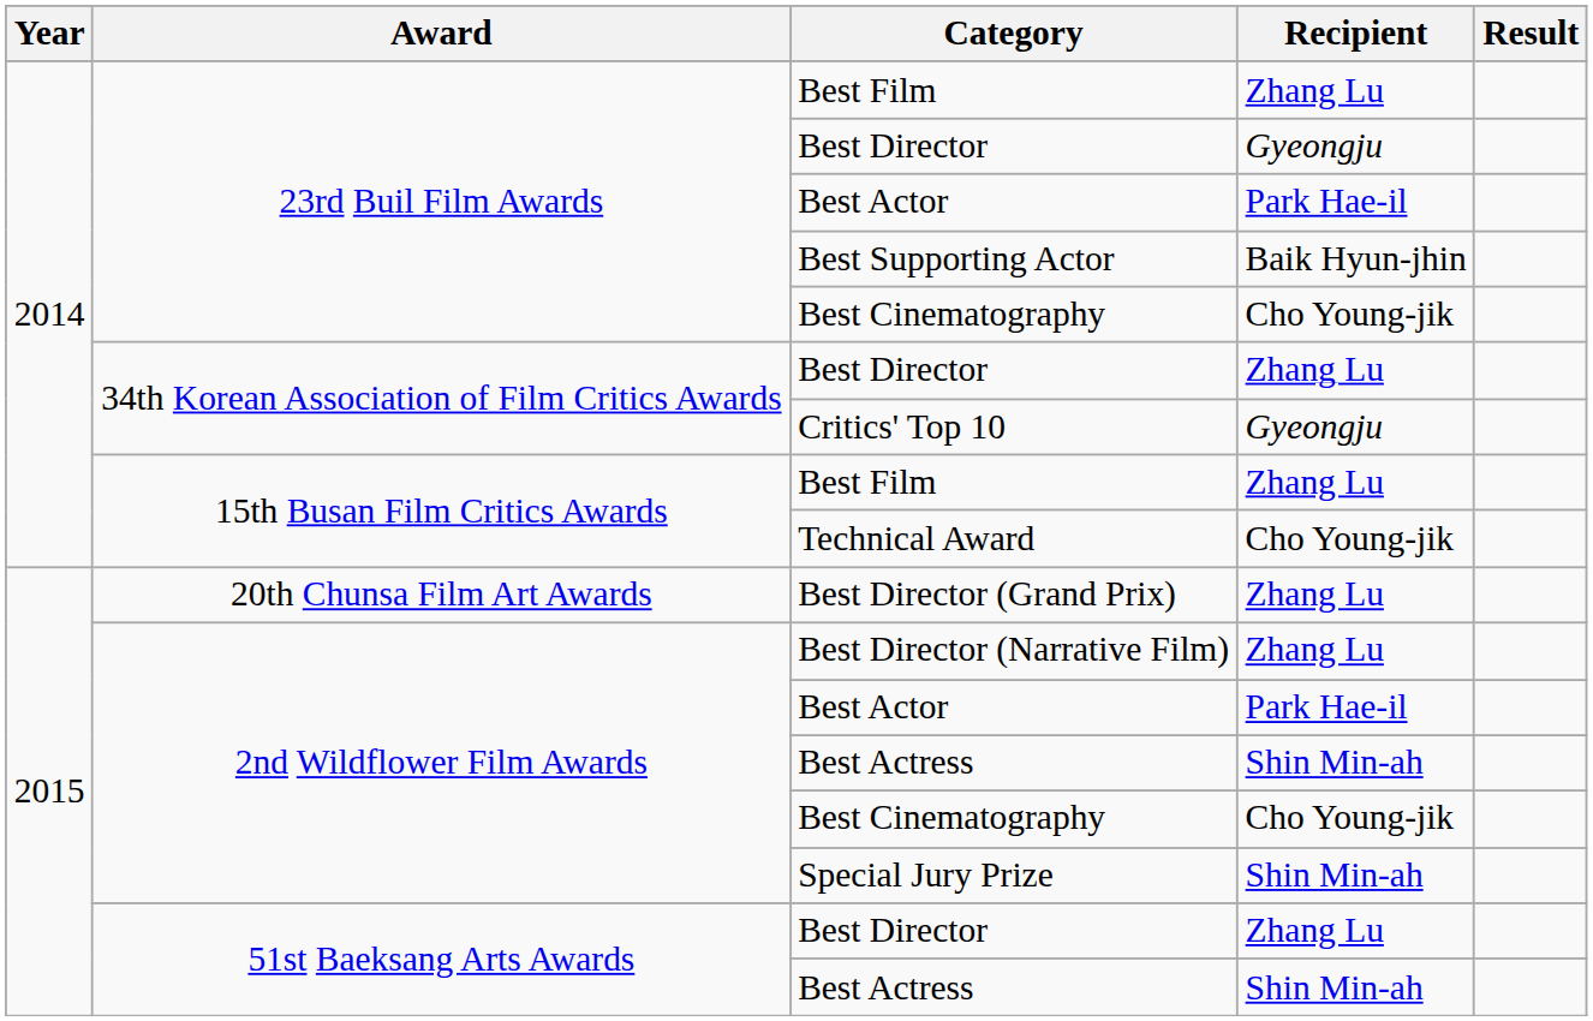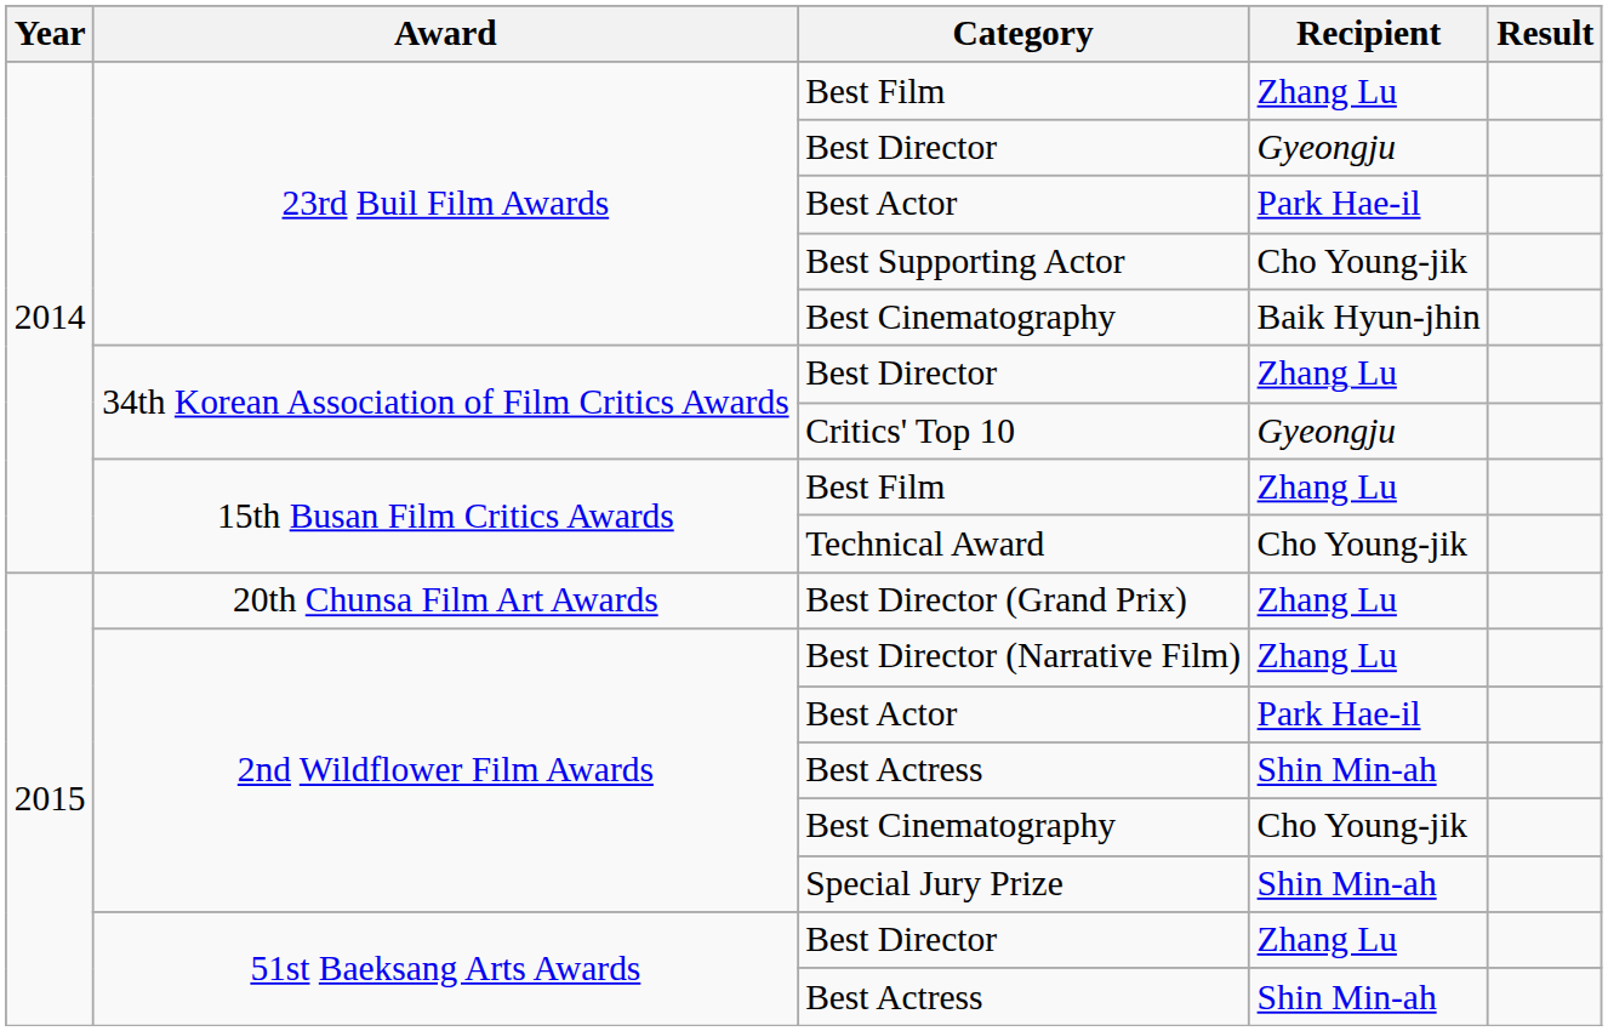 <table class="wikitable">
 <tr>
 <th>Year</th>
 <th>Award</th>
 <th>Category</th>
 <th>Recipient</th>
 <th>Result</th>
 </tr>
 <tr>
 <td rowspan=9>2014</td>
 <td rowspan="5" style="text-align:center;"><a href='#'>23rd</a> <a href='#'>Buil Film Awards</a></td>
 <td>Best Film</td>
 <td><a href='#'>Zhang Lu</a></td>
 <td></td>
 </tr>
 <tr>
 <td>Best Director</td>
 <td><em>Gyeongju</em></td>
 <td></td>
 </tr>
 <tr>
 <td>Best Actor</td>
 <td><a href='#'>Park Hae-il</a></td>
 <td></td>
 </tr>
 <tr>
 <td>Best Supporting Actor</td>
-<td>Baik Hyun-jhin</td>
+<td>Cho Young-jik</td>
 <td></td>
 </tr>
 <tr>
 <td>Best Cinematography</td>
-<td>Cho Young-jik</td>
+<td>Baik Hyun-jhin</td>
 <td></td>
 </tr>
 <tr>
 <td rowspan="2" style="text-align:center;">34th <a href='#'>Korean Association of Film Critics Awards</a></td>
 <td>Best Director</td>
 <td><a href='#'>Zhang Lu</a></td>
 <td></td>
 </tr>
 <tr>
 <td>Critics' Top 10</td>
 <td><em>Gyeongju</em></td>
 <td></td>
 </tr>
 <tr>
 <td rowspan="2" style="text-align:center;">15th <a href='#'>Busan Film Critics Awards</a></td>
 <td>Best Film</td>
 <td><a href='#'>Zhang Lu</a></td>
 <td></td>
 </tr>
 <tr>
 <td>Technical Award</td>
 <td>Cho Young-jik</td>
 <td></td>
 </tr>
 <tr>
 <td rowspan=8>2015</td>
 <td style="text-align:center;">20th <a href='#'>Chunsa Film Art Awards</a></td>
 <td>Best Director (Grand Prix)</td>
 <td><a href='#'>Zhang Lu</a></td>
 <td></td>
 </tr>
 <tr>
 <td rowspan="5" style="text-align:center;"><a href='#'>2nd</a> <a href='#'>Wildflower Film Awards</a></td>
 <td>Best Director (Narrative Film)</td>
 <td><a href='#'>Zhang Lu</a></td>
 <td></td>
 </tr>
 <tr>
 <td>Best Actor</td>
 <td><a href='#'>Park Hae-il</a></td>
 <td></td>
 </tr>
 <tr>
 <td>Best Actress</td>
 <td><a href='#'>Shin Min-ah</a></td>
 <td></td>
 </tr>
 <tr>
 <td>Best Cinematography</td>
 <td>Cho Young-jik</td>
 <td></td>
 </tr>
 <tr>
 <td>Special Jury Prize</td>
 <td><a href='#'>Shin Min-ah</a></td>
 <td></td>
 </tr>
 <tr>
 <td rowspan="2" style="text-align:center;"><a href='#'>51st</a> <a href='#'>Baeksang Arts Awards</a></td>
 <td>Best Director</td>
 <td><a href='#'>Zhang Lu</a></td>
 <td></td>
 </tr>
 <tr>
 <td>Best Actress</td>
 <td><a href='#'>Shin Min-ah</a></td>
 <td></td>
 </tr>
 <tr>
 </tr>
 </table>
